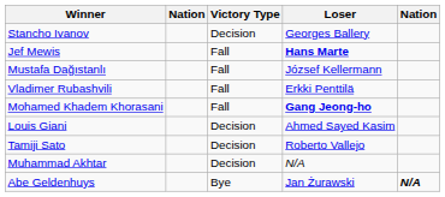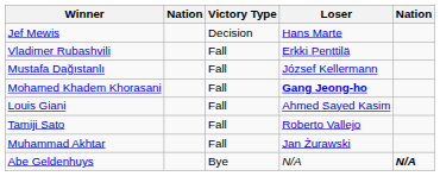 <table class="wikitable sortable" style="text-align:left;">
 <tr>
 <th>Winner</th>
 <th>Nation</th>
 <th>Victory Type</th>
 <th>Loser</th>
 <th>Nation</th>
 </tr>
 <tr>
-<td><a href='#'>Stancho Ivanov</a></td>
+<td><a href='#'>Jef Mewis</a></td>
 <td></td>
 <td>Decision</td>
-<td><a href='#'>Georges Ballery</a></td>
+<td><a href='#'>Hans Marte</a></td>
 <td></td>
 </tr>
 <tr>
-<td><a href='#'>Jef Mewis</a></td>
+<td><a href='#'>Vladimer Rubashvili</a></td>
 <td></td>
 <td>Fall</td>
-<td><strong><a href='#'>Hans Marte</a></strong></td>
+<td><a href='#'>Erkki Penttilä</a></td>
 <td></td>
 </tr>
 <tr>
 <td><a href='#'>Mustafa Dağıstanlı</a></td>
 <td></td>
 <td>Fall</td>
 <td><a href='#'>József Kellermann</a></td>
-<td></td>
-</tr>
-<tr>
-<td><a href='#'>Vladimer Rubashvili</a></td>
-<td></td>
-<td>Fall</td>
-<td><a href='#'>Erkki Penttilä</a></td>
 <td></td>
 </tr>
 <tr>
 <td><a href='#'>Mohamed Khadem Khorasani</a></td>
 <td></td>
 <td>Fall</td>
 <td><strong><a href='#'>Gang Jeong-ho</a></strong></td>
 <td></td>
 </tr>
 <tr>
 <td><a href='#'>Louis Giani</a></td>
 <td></td>
-<td>Decision</td>
+<td>Fall</td>
 <td><a href='#'>Ahmed Sayed Kasim</a></td>
 <td></td>
 </tr>
 <tr>
 <td><a href='#'>Tamiji Sato</a></td>
 <td></td>
-<td>Decision</td>
+<td>Fall</td>
 <td><a href='#'>Roberto Vallejo</a></td>
 <td></td>
 </tr>
 <tr>
 <td><a href='#'>Muhammad Akhtar</a></td>
 <td></td>
-<td>Decision</td>
-<td><em>N/A</em></td>
+<td>Fall</td>
+<td><a href='#'>Jan Żurawski</a></td>
 <td></td>
 </tr>
 <tr>
 <td><a href='#'>Abe Geldenhuys</a></td>
 <td></td>
 <td>Bye</td>
-<td><a href='#'>Jan Żurawski</a></td>
+<td><em>N/A</em></td>
 <td><strong><em>N/A</em></strong></td>
 </tr>
 </table>
